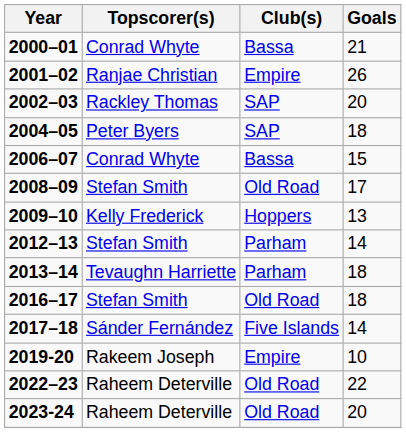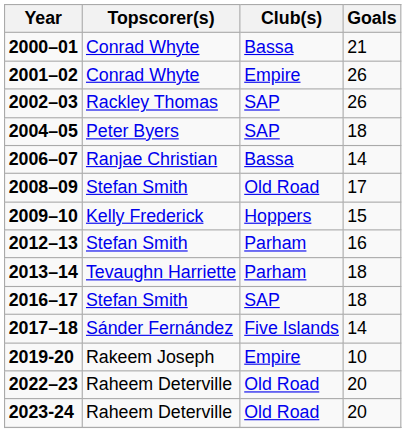 <table class="wikitable">
 <tr>
 <th>Year</th>
 <th>Topscorer(s)</th>
 <th>Club(s)</th>
 <th>Goals</th>
 </tr>
 <tr>
 <td><strong>2000–01</strong></td>
 <td> <a href='#'>Conrad Whyte</a></td>
 <td><a href='#'>Bassa</a></td>
 <td>21</td>
 </tr>
 <tr>
 <td><strong>2001–02</strong></td>
-<td> <a href='#'>Ranjae Christian</a></td>
+<td> <a href='#'>Conrad Whyte</a></td>
 <td><a href='#'>Empire</a></td>
 <td>26</td>
 </tr>
 <tr>
 <td><strong>2002–03</strong></td>
 <td> <a href='#'>Rackley Thomas</a></td>
 <td><a href='#'>SAP</a></td>
-<td>20</td>
+<td>26</td>
 </tr>
 <tr>
 <td><strong>2004–05</strong></td>
 <td> <a href='#'>Peter Byers</a></td>
 <td><a href='#'>SAP</a></td>
 <td>18</td>
 </tr>
 <tr>
 <td><strong>2006–07</strong></td>
-<td> <a href='#'>Conrad Whyte</a></td>
+<td> <a href='#'>Ranjae Christian</a></td>
 <td><a href='#'>Bassa</a></td>
-<td>15</td>
+<td>14</td>
 </tr>
 <tr>
 <td><strong>2008–09</strong></td>
 <td> <a href='#'>Stefan Smith</a></td>
 <td><a href='#'>Old Road</a></td>
 <td>17</td>
 </tr>
 <tr>
 <td><strong>2009–10</strong></td>
 <td> <a href='#'>Kelly Frederick</a></td>
 <td><a href='#'>Hoppers</a></td>
-<td>13</td>
+<td>15</td>
 </tr>
 <tr>
 <td><strong>2012–13</strong></td>
 <td> <a href='#'>Stefan Smith</a></td>
 <td><a href='#'>Parham</a></td>
-<td>14</td>
+<td>16</td>
 </tr>
 <tr>
 <td><strong>2013–14</strong></td>
 <td> <a href='#'>Tevaughn Harriette</a></td>
 <td><a href='#'>Parham</a></td>
 <td>18</td>
 </tr>
 <tr>
 <td><strong>2016–17</strong></td>
 <td> <a href='#'>Stefan Smith</a></td>
-<td><a href='#'>Old Road</a></td>
+<td><a href='#'>SAP</a></td>
 <td>18</td>
 </tr>
 <tr>
 <td><strong>2017–18</strong></td>
 <td> <a href='#'>Sánder Fernández</a></td>
 <td><a href='#'>Five Islands</a></td>
 <td>14</td>
 </tr>
 <tr>
 <td><strong>2019-20</strong></td>
 <td> Rakeem Joseph</td>
 <td><a href='#'>Empire</a></td>
 <td>10</td>
 </tr>
 <tr>
 <td><strong>2022–23</strong></td>
 <td> Raheem Deterville</td>
 <td><a href='#'>Old Road</a></td>
-<td>22</td>
+<td>20</td>
 </tr>
 <tr>
 <td><strong>2023-24</strong></td>
 <td> Raheem Deterville</td>
 <td><a href='#'>Old Road</a></td>
 <td>20</td>
 </tr>
 <tr>
 </tr>
 </table>
